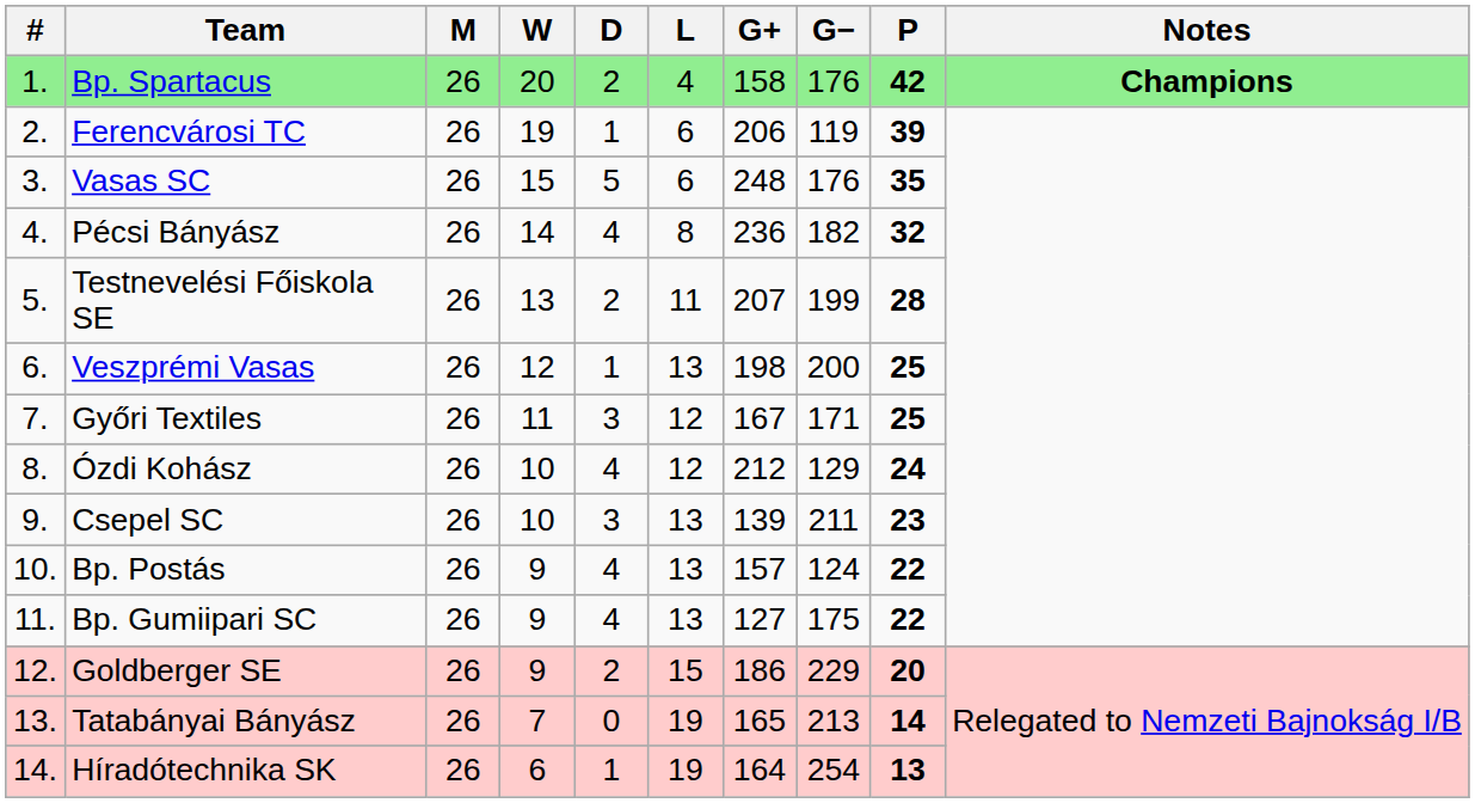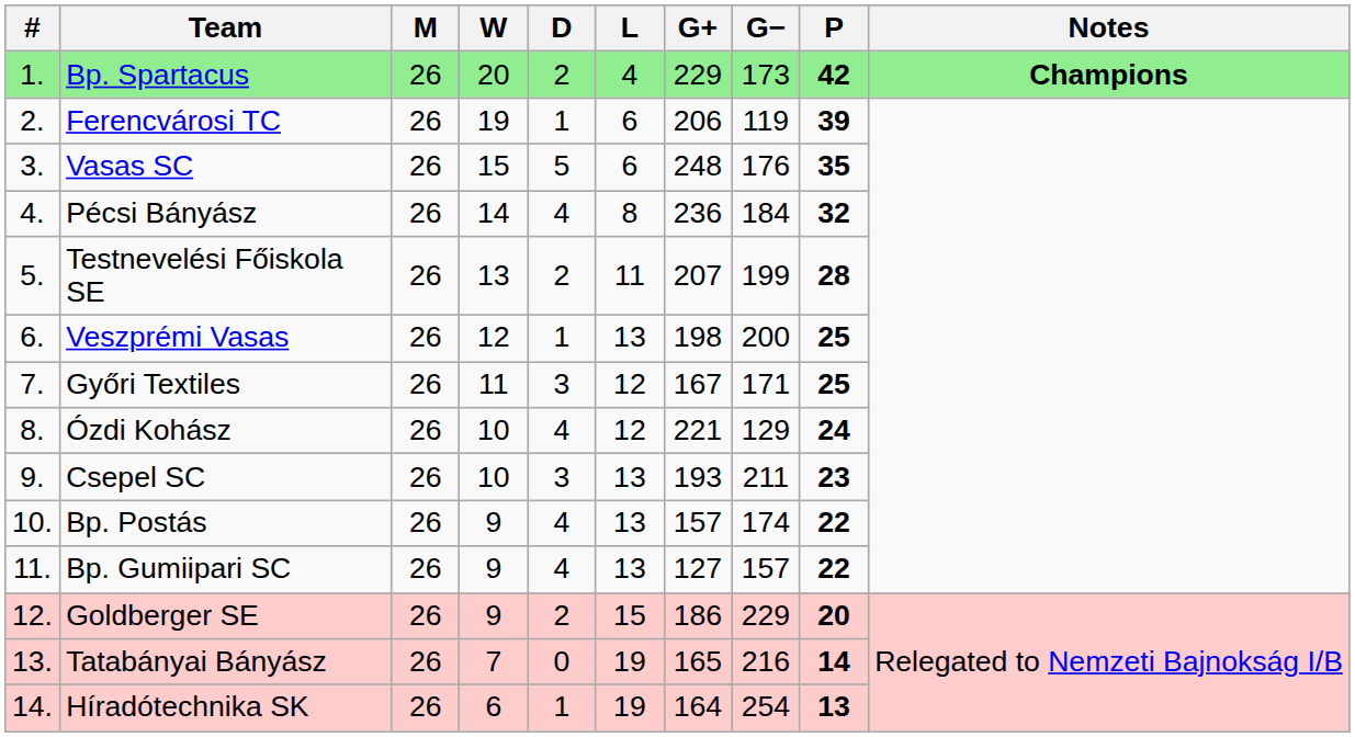 <table class="wikitable" style="text-align: center;">
 <tr>
 <th width="15">#</th>
 <th width="175">Team</th>
 <th width="30">M</th>
 <th width="30">W</th>
 <th width="30">D</th>
 <th width="30">L</th>
 <th width="30">G+</th>
 <th width="30">G−</th>
 <th width="30">P</th>
 <th>Notes</th>
 </tr>
 <tr style="background: #90EE90;">
 <td>1.</td>
 <td align="left"><a href='#'>Bp. Spartacus</a></td>
 <td>26</td>
 <td>20</td>
 <td>2</td>
 <td>4</td>
-<td>158</td>
-<td>176</td>
+<td>229</td>
+<td>173</td>
 <td><strong>42</strong></td>
 <td><strong>Champions</strong></td>
 </tr>
 <tr>
 <td>2.</td>
 <td align="left"><a href='#'>Ferencvárosi TC</a></td>
 <td>26</td>
 <td>19</td>
 <td>1</td>
 <td>6</td>
 <td>206</td>
 <td>119</td>
 <td><strong>39</strong></td>
 </tr>
 <tr>
 <td>3.</td>
 <td align="left"><a href='#'>Vasas SC</a></td>
 <td>26</td>
 <td>15</td>
 <td>5</td>
 <td>6</td>
 <td>248</td>
 <td>176</td>
 <td><strong>35</strong></td>
 </tr>
 <tr>
 <td>4.</td>
 <td align="left">Pécsi Bányász</td>
 <td>26</td>
 <td>14</td>
 <td>4</td>
 <td>8</td>
 <td>236</td>
-<td>182</td>
+<td>184</td>
 <td><strong>32</strong></td>
 </tr>
 <tr>
 <td>5.</td>
 <td align="left">Testnevelési Főiskola SE</td>
 <td>26</td>
 <td>13</td>
 <td>2</td>
 <td>11</td>
 <td>207</td>
 <td>199</td>
 <td><strong>28</strong></td>
 </tr>
 <tr>
 <td>6.</td>
 <td align="left"><a href='#'>Veszprémi Vasas</a></td>
 <td>26</td>
 <td>12</td>
 <td>1</td>
 <td>13</td>
 <td>198</td>
 <td>200</td>
 <td><strong>25</strong></td>
 </tr>
 <tr>
 <td>7.</td>
 <td align="left">Győri Textiles</td>
 <td>26</td>
 <td>11</td>
 <td>3</td>
 <td>12</td>
 <td>167</td>
 <td>171</td>
 <td><strong>25</strong></td>
 </tr>
 <tr>
 <td>8.</td>
 <td align="left">Ózdi Kohász</td>
 <td>26</td>
 <td>10</td>
 <td>4</td>
 <td>12</td>
-<td>212</td>
+<td>221</td>
 <td>129</td>
 <td><strong>24</strong></td>
 </tr>
 <tr>
 <td>9.</td>
 <td align="left">Csepel SC</td>
 <td>26</td>
 <td>10</td>
 <td>3</td>
 <td>13</td>
-<td>139</td>
+<td>193</td>
 <td>211</td>
 <td><strong>23</strong></td>
 </tr>
 <tr>
 <td>10.</td>
 <td align="left">Bp. Postás</td>
 <td>26</td>
 <td>9</td>
 <td>4</td>
 <td>13</td>
 <td>157</td>
-<td>124</td>
+<td>174</td>
 <td><strong>22</strong></td>
 </tr>
 <tr>
 <td>11.</td>
 <td align="left">Bp. Gumiipari SC</td>
 <td>26</td>
 <td>9</td>
 <td>4</td>
 <td>13</td>
 <td>127</td>
-<td>175</td>
+<td>157</td>
 <td><strong>22</strong></td>
 </tr>
 <tr style="background: #FFCCCC;">
 <td>12.</td>
 <td align="left">Goldberger SE</td>
 <td>26</td>
 <td>9</td>
 <td>2</td>
 <td>15</td>
 <td>186</td>
 <td>229</td>
 <td><strong>20</strong></td>
 <td rowspan="3">Relegated to <a href='#'>Nemzeti Bajnokság I/B</a></td>
 </tr>
 <tr style="background: #FFCCCC;">
 <td>13.</td>
 <td align="left">Tatabányai Bányász</td>
 <td>26</td>
 <td>7</td>
 <td>0</td>
 <td>19</td>
 <td>165</td>
-<td>213</td>
+<td>216</td>
 <td><strong>14</strong></td>
 </tr>
 <tr style="background: #FFCCCC;">
 <td>14.</td>
 <td align="left">Híradótechnika SK</td>
 <td>26</td>
 <td>6</td>
 <td>1</td>
 <td>19</td>
 <td>164</td>
 <td>254</td>
 <td><strong>13</strong></td>
 </tr>
 </table>
